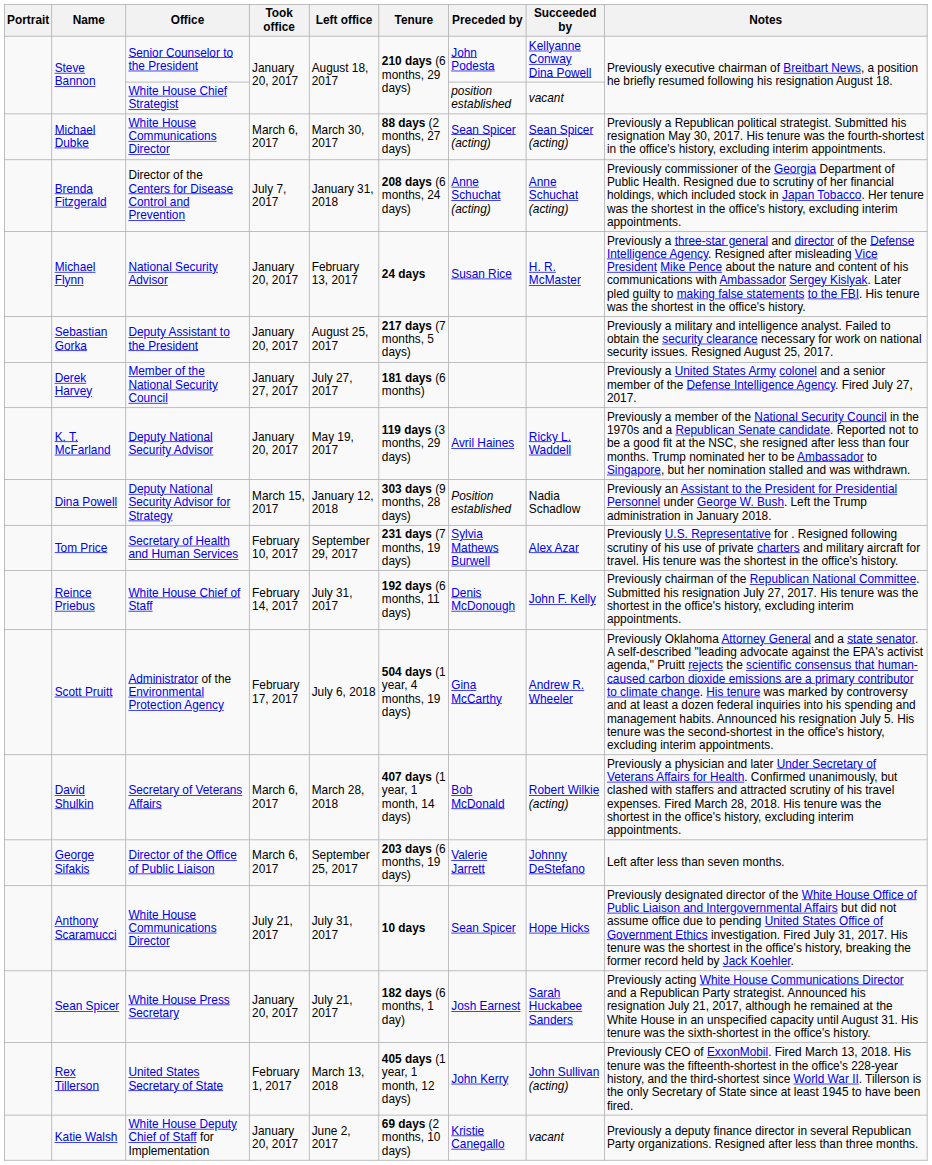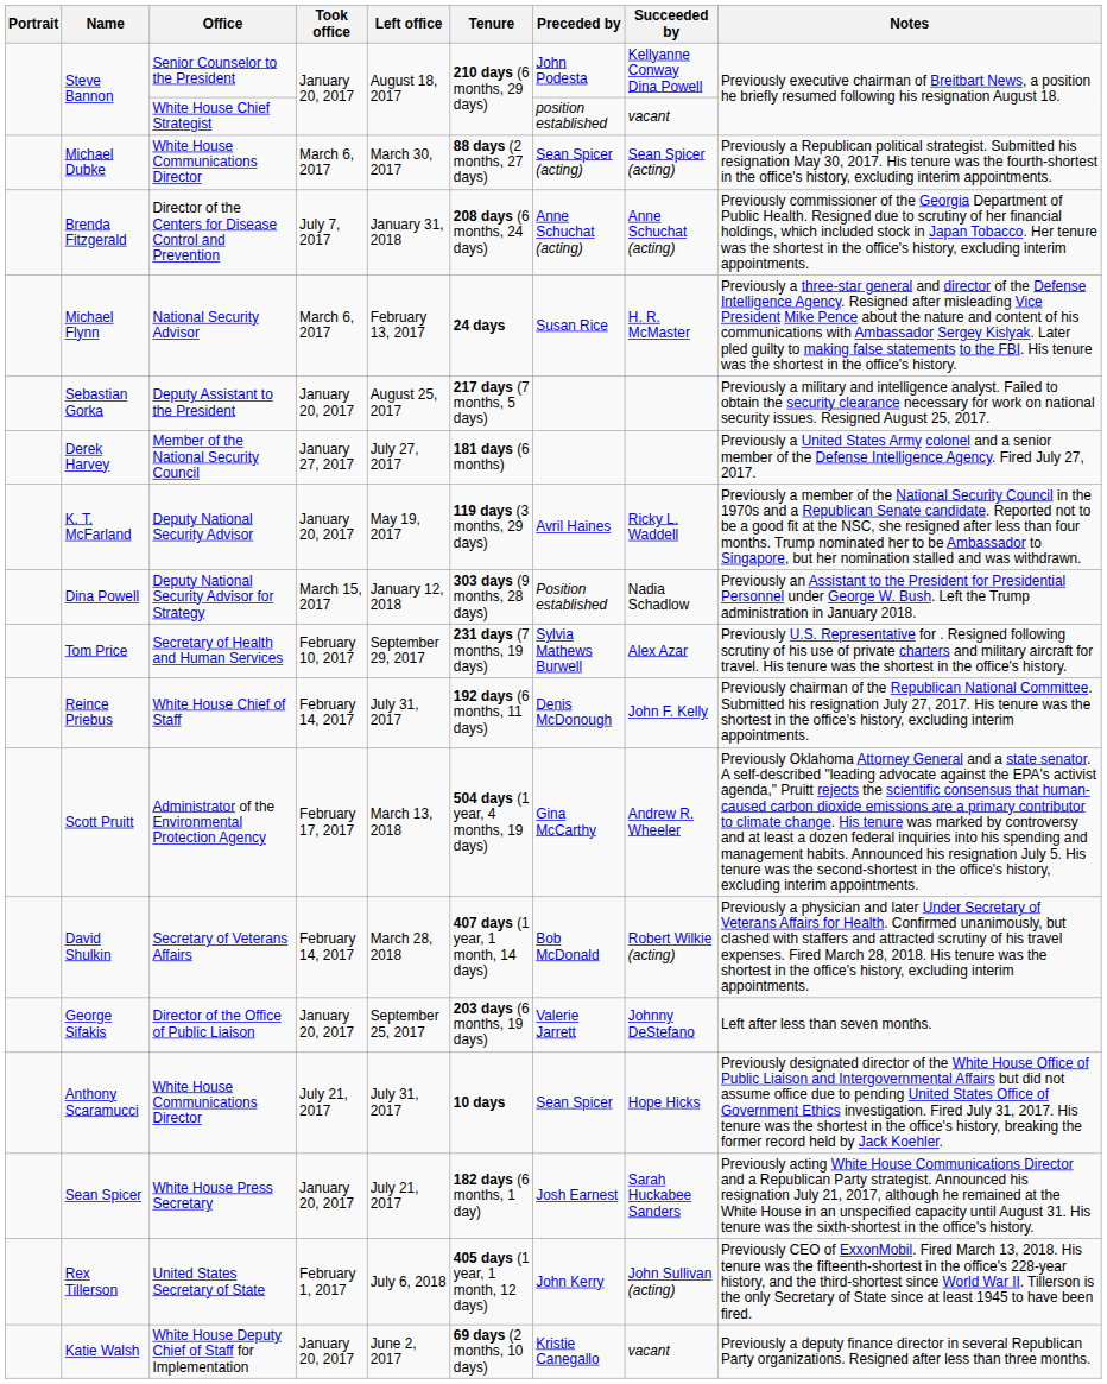 <table class="wikitable sortable">
 <tr>
 <th class="unsortable">Portrait</th>
 <th data-sort-type="text">Name</th>
 <th data-sort-type="text">Office</th>
 <th data-sort-type="date">Took office</th>
 <th data-sort-type="date">Left office</th>
 <th data-sort-type="number">Tenure</th>
 <th data-sort-type="text">Preceded by</th>
 <th data-sort-type="text">Succeeded by</th>
 <th width="35%">Notes</th>
 </tr>
 <tr>
 <td rowspan="2"></td>
 <td rowspan="2" data-sort-value="Bannon, Steve"><a href='#'>Steve Bannon</a></td>
 <td><a href='#'>Senior Counselor to the President</a></td>
 <td rowspan="2">January 20, 2017</td>
 <td rowspan="2">August 18, 2017</td>
 <td rowspan="2"><strong>210 days</strong> (6 months, 29 days)</td>
 <td><a href='#'>John Podesta</a></td>
 <td><a href='#'>Kellyanne Conway</a><br><a href='#'>Dina Powell</a></td>
 <td rowspan="2">Previously executive chairman of <a href='#'>Breitbart News</a>, a position he briefly resumed following his resignation August 18.</td>
 </tr>
 <tr>
 <td><a href='#'>White House Chief Strategist</a></td>
 <td><em>position established</em></td>
 <td><em>vacant</em></td>
 </tr>
 <tr>
 <td></td>
 <td data-sort-value="Dubke, Michael"><a href='#'>Michael Dubke</a></td>
 <td><a href='#'>White House Communications Director</a></td>
 <td>March 6, 2017</td>
 <td>March 30, 2017</td>
 <td><strong>88 days</strong> (2 months, 27 days)</td>
 <td><a href='#'>Sean Spicer</a> <em>(acting)</em></td>
 <td><a href='#'>Sean Spicer</a> <em>(acting)</em></td>
 <td>Previously a Republican political strategist. Submitted his resignation May 30, 2017. His tenure was the fourth-shortest in the office's history, excluding interim appointments.</td>
 </tr>
 <tr>
 <td></td>
 <td data-sort-value="Fitzgerald, Brenda"><a href='#'>Brenda Fitzgerald</a></td>
 <td>Director of the <a href='#'>Centers for Disease Control and Prevention</a></td>
 <td>July 7, 2017</td>
 <td>January 31, 2018</td>
 <td><strong>208 days</strong> (6 months, 24 days)</td>
 <td><a href='#'>Anne Schuchat</a> <em>(acting)</em></td>
 <td><a href='#'>Anne Schuchat</a> <em>(acting)</em></td>
 <td>Previously commissioner of the <a href='#'>Georgia</a> Department of Public Health. Resigned due to scrutiny of her financial holdings, which included stock in <a href='#'>Japan Tobacco</a>. Her tenure was the shortest in the office's history, excluding interim appointments.</td>
 </tr>
 <tr>
 <td></td>
 <td data-sort-value="Flynn, Michael"><a href='#'>Michael Flynn</a></td>
 <td><a href='#'>National Security Advisor</a></td>
-<td>January 20, 2017</td>
+<td>March 6, 2017</td>
 <td>February 13, 2017</td>
 <td><strong>24 days</strong></td>
 <td><a href='#'>Susan Rice</a></td>
 <td><a href='#'>H. R. McMaster</a></td>
 <td>Previously a <a href='#'>three-star general</a> and <a href='#'>director</a> of the <a href='#'>Defense Intelligence Agency</a>. Resigned after misleading <a href='#'>Vice President</a> <a href='#'>Mike Pence</a> about the nature and content of his communications with <a href='#'>Ambassador</a> <a href='#'>Sergey Kislyak</a>. Later pled guilty to <a href='#'>making false statements</a> <a href='#'>to the FBI</a>. His tenure was the shortest in the office's history.</td>
 </tr>
 <tr>
 <td></td>
 <td data-sort-value="Gorka, Sebastian"><a href='#'>Sebastian Gorka</a></td>
 <td><a href='#'>Deputy Assistant to the President</a></td>
 <td>January 20, 2017</td>
 <td>August 25, 2017</td>
 <td><strong>217 days</strong> (7 months, 5 days)</td>
 <td></td>
 <td></td>
 <td>Previously a military and intelligence analyst. Failed to obtain the <a href='#'>security clearance</a> necessary for work on national security issues. Resigned August 25, 2017.</td>
 </tr>
 <tr>
 <td></td>
 <td data-sort-value="Harvey, Derek"><a href='#'>Derek Harvey</a></td>
 <td><a href='#'>Member of the National Security Council</a></td>
 <td>January 27, 2017</td>
 <td>July 27, 2017</td>
 <td><strong>181 days</strong> (6 months)</td>
 <td></td>
 <td></td>
 <td>Previously a <a href='#'>United States Army</a> <a href='#'>colonel</a> and a senior member of the <a href='#'>Defense Intelligence Agency</a>. Fired July 27, 2017.</td>
 </tr>
 <tr>
 <td></td>
 <td data-sort-value="McFarland, K. T."><a href='#'>K. T. McFarland</a></td>
 <td><a href='#'>Deputy National Security Advisor</a></td>
 <td>January 20, 2017</td>
 <td>May 19, 2017</td>
 <td><strong>119 days</strong> (3 months, 29 days)</td>
 <td><a href='#'>Avril Haines</a></td>
 <td><a href='#'>Ricky L. Waddell</a></td>
 <td>Previously a member of the <a href='#'>National Security Council</a> in the 1970s and a <a href='#'>Republican Senate candidate</a>. Reported not to be a good fit at the NSC, she resigned after less than four months. Trump nominated her to be <a href='#'>Ambassador</a> to <a href='#'>Singapore</a>, but her nomination stalled and was withdrawn.</td>
 </tr>
 <tr>
 <td></td>
 <td data-sort-value="Powell, Dina"><a href='#'>Dina Powell</a></td>
 <td><a href='#'>Deputy National Security Advisor for Strategy</a></td>
 <td>March 15, 2017</td>
 <td>January 12, 2018</td>
 <td><strong>303 days</strong> (9 months, 28 days)</td>
 <td><em>Position established</em></td>
 <td>Nadia Schadlow</td>
 <td>Previously an <a href='#'>Assistant to the President for Presidential Personnel</a> under <a href='#'>George W. Bush</a>. Left the Trump administration in January 2018.</td>
 </tr>
 <tr>
 <td></td>
 <td data-sort-value="Price, Tom"><a href='#'>Tom Price</a></td>
 <td><a href='#'>Secretary of Health and Human Services</a></td>
 <td>February 10, 2017</td>
 <td>September 29, 2017</td>
 <td><strong>231 days</strong> (7 months, 19 days)</td>
 <td><a href='#'>Sylvia Mathews Burwell</a></td>
 <td><a href='#'>Alex Azar</a></td>
 <td>Previously <a href='#'>U.S. Representative</a> for . Resigned following scrutiny of his use of private <a href='#'>charters</a> and military aircraft for travel. His tenure was the shortest in the office's history.</td>
 </tr>
 <tr>
 <td></td>
 <td data-sort-value="Priebus, Reince"><a href='#'>Reince Priebus</a></td>
 <td><a href='#'>White House Chief of Staff</a></td>
 <td>February 14, 2017</td>
 <td>July 31, 2017</td>
 <td><strong>192 days</strong> (6 months, 11 days)</td>
 <td><a href='#'>Denis McDonough</a></td>
 <td><a href='#'>John F. Kelly</a></td>
 <td>Previously chairman of the <a href='#'>Republican National Committee</a>. Submitted his resignation July 27, 2017. His tenure was the shortest in the office's history, excluding interim appointments.</td>
 </tr>
 <tr>
 <td></td>
 <td data-sort-value="Pruitt, Edward Scott"><a href='#'>Scott Pruitt</a></td>
 <td><a href='#'>Administrator</a> of the <a href='#'>Environmental Protection Agency</a></td>
 <td>February 17, 2017</td>
-<td>July 6, 2018</td>
+<td>March 13, 2018</td>
 <td><strong>504 days</strong> (1 year, 4 months, 19 days)</td>
 <td><a href='#'>Gina McCarthy</a></td>
 <td><a href='#'>Andrew R. Wheeler</a></td>
 <td>Previously Oklahoma <a href='#'>Attorney General</a> and a <a href='#'>state senator</a>. A self-described "leading advocate against the EPA's activist agenda," Pruitt <a href='#'>rejects</a> the <a href='#'>scientific consensus that human-caused carbon dioxide emissions are a primary contributor to climate change</a>. <a href='#'>His tenure</a> was marked by controversy and at least a dozen federal inquiries into his spending and management habits. Announced his resignation July 5. His tenure was the second-shortest in the office's history, excluding interim appointments.</td>
 </tr>
 <tr>
 <td></td>
 <td data-sort-value="Shulkin, David"><a href='#'>David Shulkin</a></td>
 <td><a href='#'>Secretary of Veterans Affairs</a></td>
-<td>March 6, 2017</td>
+<td>February 14, 2017</td>
 <td>March 28, 2018</td>
 <td><strong>407 days</strong> (1 year, 1 month, 14 days)</td>
 <td><a href='#'>Bob McDonald</a></td>
 <td><a href='#'>Robert Wilkie</a> <em>(acting)</em></td>
 <td>Previously a physician and later <a href='#'>Under Secretary of Veterans Affairs for Health</a>. Confirmed unanimously, but clashed with staffers and attracted scrutiny of his travel expenses. Fired March 28, 2018. His tenure was the shortest in the office's history, excluding interim appointments.</td>
 </tr>
 <tr>
 <td></td>
 <td data-sort-value="Sifakis, George"><a href='#'>George Sifakis</a></td>
 <td><a href='#'>Director of the Office of Public Liaison</a></td>
-<td>March 6, 2017</td>
+<td>January 20, 2017</td>
 <td>September 25, 2017</td>
 <td><strong>203 days</strong> (6 months, 19 days)</td>
 <td><a href='#'>Valerie Jarrett</a></td>
 <td><a href='#'>Johnny DeStefano</a></td>
 <td>Left after less than seven months.</td>
 </tr>
 <tr>
 <td></td>
 <td data-sort-value="Scaramucci, Anthony"><a href='#'>Anthony Scaramucci</a></td>
 <td><a href='#'>White House Communications Director</a></td>
 <td>July 21, 2017</td>
 <td>July 31, 2017</td>
 <td><strong>10 days</strong></td>
 <td><a href='#'>Sean Spicer</a></td>
 <td><a href='#'>Hope Hicks</a></td>
 <td>Previously designated director of the <a href='#'>White House Office of Public Liaison and Intergovernmental Affairs</a> but did not assume office due to pending <a href='#'>United States Office of Government Ethics</a> investigation. Fired July 31, 2017. His tenure was the shortest in the office's history, breaking the former record held by <a href='#'>Jack Koehler</a>.</td>
 </tr>
 <tr>
 <td></td>
 <td data-sort-value="Spicer, Sean"><a href='#'>Sean Spicer</a></td>
 <td><a href='#'>White House Press Secretary</a></td>
 <td>January 20, 2017</td>
 <td>July 21, 2017</td>
 <td><strong>182 days</strong> (6 months, 1 day)</td>
 <td><a href='#'>Josh Earnest</a></td>
 <td><a href='#'>Sarah Huckabee Sanders</a></td>
 <td>Previously acting <a href='#'>White House Communications Director</a> and a Republican Party strategist. Announced his resignation July 21, 2017, although he remained at the White House in an unspecified capacity until August 31. His tenure was the sixth-shortest in the office's history.</td>
 </tr>
 <tr>
 <td></td>
 <td data-sort-value="Tillerson, Rex"><a href='#'>Rex Tillerson</a></td>
 <td><a href='#'>United States Secretary of State</a></td>
 <td>February 1, 2017</td>
-<td>March 13, 2018</td>
+<td>July 6, 2018</td>
 <td><strong>405 days</strong> (1 year, 1 month, 12 days)</td>
 <td><a href='#'>John Kerry</a></td>
 <td><a href='#'>John Sullivan</a> <em>(acting)</em></td>
 <td>Previously CEO of <a href='#'>ExxonMobil</a>. Fired March 13, 2018. His tenure was the fifteenth-shortest in the office's 228-year history, and the third-shortest since <a href='#'>World War II</a>. Tillerson is the only Secretary of State since at least 1945 to have been fired.</td>
 </tr>
 <tr>
 <td></td>
 <td data-sort-value="Walsh, Katie"><a href='#'>Katie Walsh</a></td>
 <td><a href='#'>White House Deputy Chief of Staff</a> for Implementation</td>
 <td>January 20, 2017</td>
 <td>June 2, 2017</td>
 <td><strong>69 days</strong> (2 months, 10 days)</td>
 <td><a href='#'>Kristie Canegallo</a></td>
 <td><em>vacant</em></td>
 <td>Previously a deputy finance director in several Republican Party organizations. Resigned after less than three months.</td>
 </tr>
 </table>
